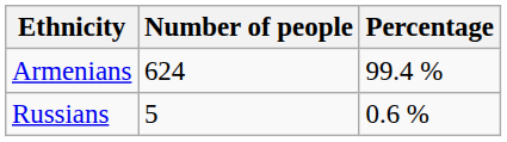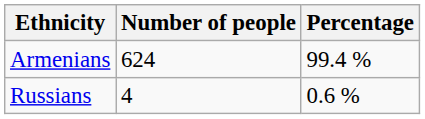 <table class="wikitable">
 <tr>
 <th>Ethnicity</th>
 <th>Number of people</th>
 <th>Percentage</th>
 </tr>
 <tr>
 <td><a href='#'>Armenians</a></td>
 <td>624</td>
 <td>99.4 %</td>
 </tr>
 <tr>
 <td><a href='#'>Russians</a></td>
-<td>5</td>
+<td>4</td>
 <td>0.6 %</td>
 </tr>
 </table>
